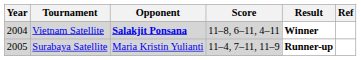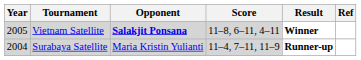 <table class="sortable wikitable" style="font-size: 90%;">
 <tr>
 <th>Year</th>
 <th>Tournament</th>
 <th>Opponent</th>
 <th>Score</th>
 <th>Result</th>
 <th>Ref</th>
 </tr>
 <tr style="background:#D5D5D5">
-<td align="center">2004</td>
+<td align="center">2005</td>
 <td align="left"><a href='#'>Vietnam Satellite</a></td>
 <td align="left"><strong> <a href='#'>Salakjit Ponsana</a></strong></td>
 <td align="left">11–8, 6–11, 4–11</td>
 <td style="text-align:left; background:white"> <strong>Winner</strong></td>
 <td style="text-align:center; background:white"></td>
 </tr>
 <tr style="background:#D5D5D5">
-<td align="center">2005</td>
+<td align="center">2004</td>
 <td align="left"><a href='#'>Surabaya Satellite</a></td>
 <td align="left"> <a href='#'>Maria Kristin Yulianti</a></td>
 <td align="left">11–4, 7–11, 11–9</td>
 <td style="text-align:left; background:white"> <strong>Runner-up</strong></td>
 <td style="text-align:center; background:white"></td>
 </tr>
 </table>
